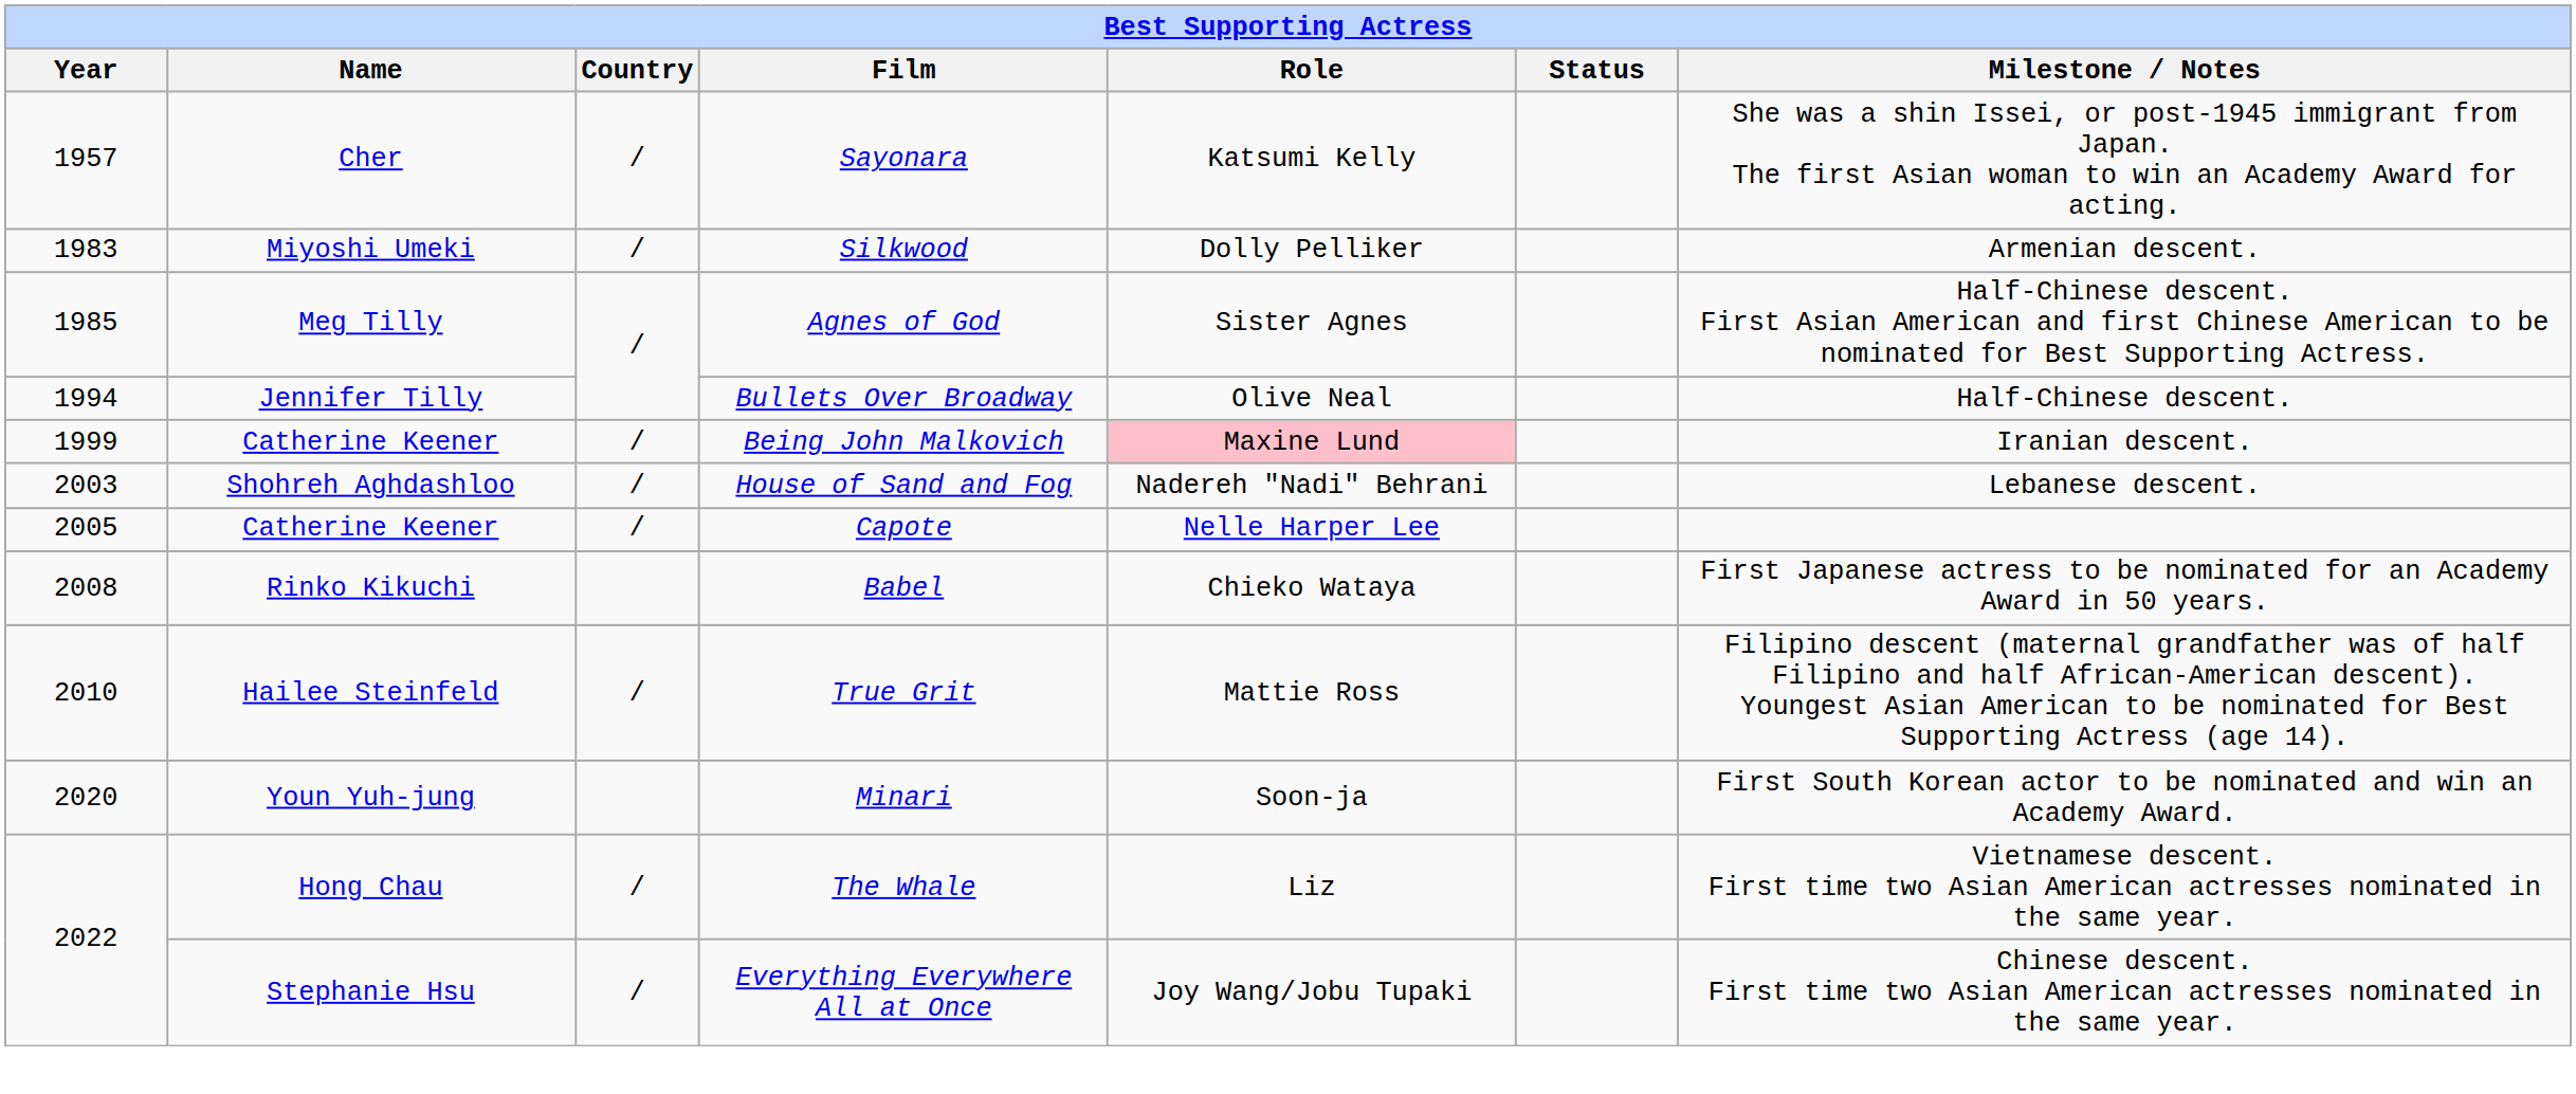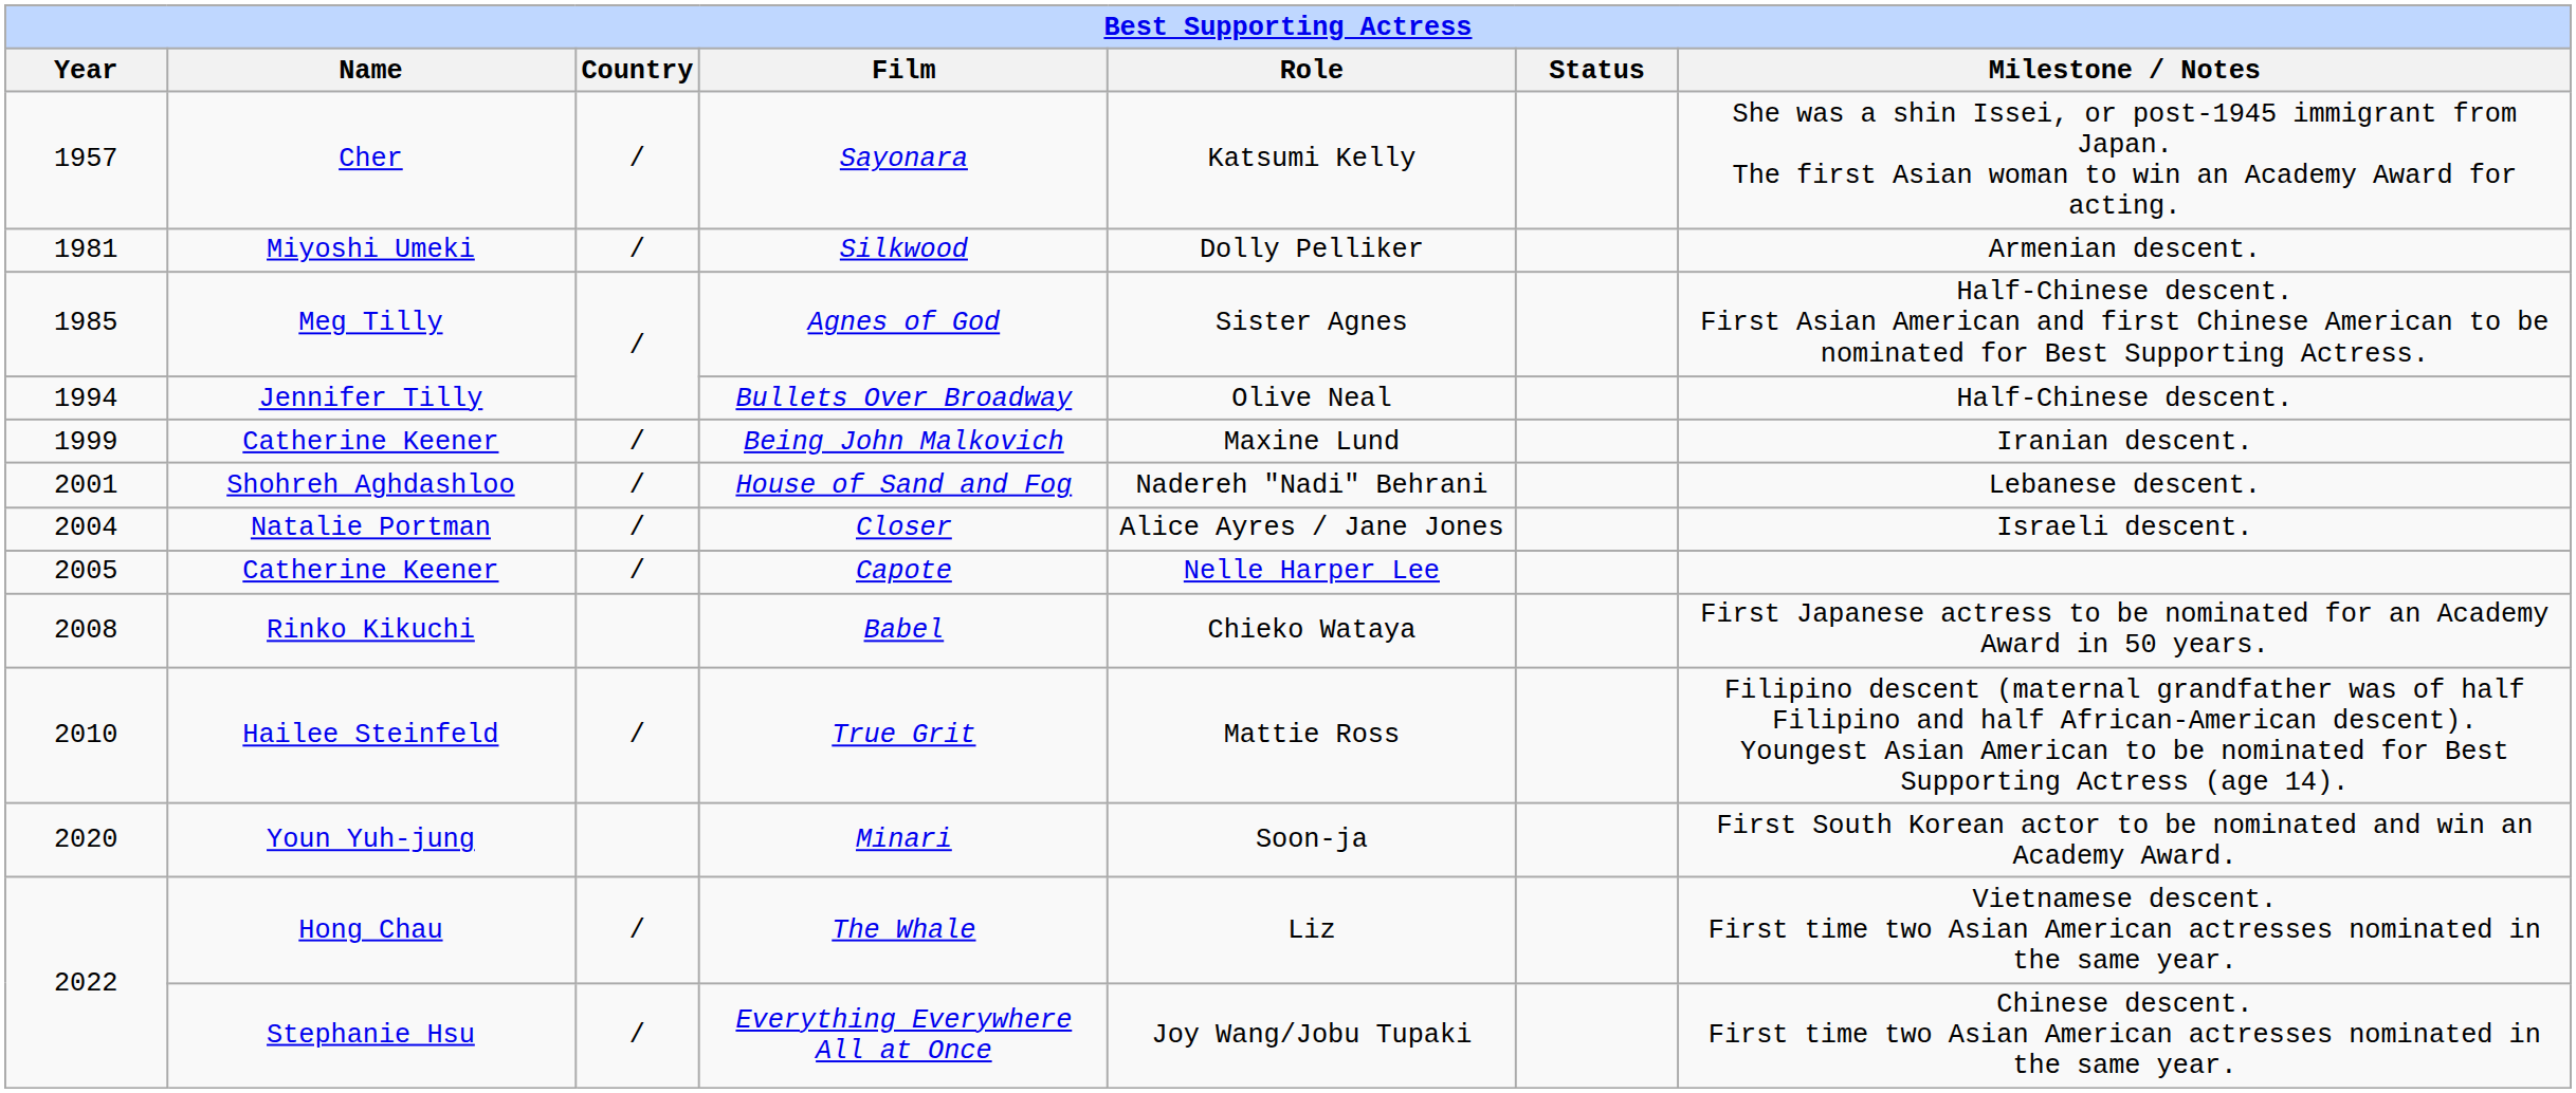 <table class="wikitable" style="text-align: center">
 <tr style="background:#bfd7ff;">
 <td colspan="7" style="text-align:center;"><strong><a href='#'>Best Supporting Actress</a></strong></td>
 </tr>
 <tr style="background:#ebf5ff;">
 <th width="75">Year</th>
 <th width="200">Name</th>
 <th width="50">Country</th>
 <th width="200">Film</th>
 <th width="200">Role</th>
 <th width="75">Status</th>
 <th width="450">Milestone / Notes</th>
 </tr>
 <tr>
 <td>1957</td>
 <td><a href='#'>Cher</a></td>
 <td style="text-align: center">/</td>
 <td><em><a href='#'>Sayonara</a></em></td>
 <td>Katsumi Kelly</td>
 <td></td>
 <td>She was a shin Issei, or post-1945 immigrant from Japan.<br>The first Asian woman to win an Academy Award for acting.</td>
 </tr>
 <tr>
-<td>1983</td>
+<td>1981</td>
 <td><a href='#'>Miyoshi Umeki</a></td>
 <td style="text-align: center">/</td>
 <td><em><a href='#'>Silkwood</a></em></td>
 <td>Dolly Pelliker</td>
 <td></td>
 <td>Armenian descent.</td>
 </tr>
 <tr>
 <td>1985</td>
 <td><a href='#'>Meg Tilly</a></td>
 <td rowspan="2" style="text-align: center">/</td>
 <td><em><a href='#'>Agnes of God</a></em></td>
 <td>Sister Agnes</td>
 <td></td>
 <td>Half-Chinese descent.<br>First Asian American and first Chinese American to be nominated for Best Supporting Actress.</td>
 </tr>
 <tr>
 <td>1994</td>
 <td><a href='#'>Jennifer Tilly</a></td>
 <td><em><a href='#'>Bullets Over Broadway</a></em></td>
 <td>Olive Neal</td>
 <td></td>
 <td>Half-Chinese descent.</td>
 </tr>
 <tr>
 <td>1999</td>
 <td><a href='#'>Catherine Keener</a></td>
 <td style="text-align: center">/</td>
 <td><em><a href='#'>Being John Malkovich</a></em></td>
-<td style="background: pink;">Maxine Lund</td>
+<td>Maxine Lund</td>
 <td></td>
 <td>Iranian descent.</td>
 </tr>
 <tr>
-<td>2003</td>
+<td>2001</td>
 <td><a href='#'>Shohreh Aghdashloo</a></td>
 <td style="text-align: center">/</td>
 <td><em><a href='#'>House of Sand and Fog</a></em></td>
 <td>Nadereh "Nadi" Behrani</td>
 <td></td>
 <td>Lebanese descent.</td>
+</tr>
+<tr>
+<td>2004</td>
+<td><a href='#'>Natalie Portman</a></td>
+<td style="text-align: center">/<br></td>
+<td><em><a href='#'>Closer</a></em></td>
+<td>Alice Ayres / Jane Jones</td>
+<td></td>
+<td>Israeli descent.</td>
 </tr>
 <tr>
 <td>2005</td>
 <td><a href='#'>Catherine Keener</a></td>
 <td style="text-align: center">/</td>
 <td><em><a href='#'>Capote</a></em></td>
 <td><a href='#'>Nelle Harper Lee</a></td>
 <td></td>
 <td></td>
 </tr>
 <tr>
 <td>2008</td>
 <td><a href='#'>Rinko Kikuchi</a></td>
 <td style="text-align: center"></td>
 <td><em><a href='#'>Babel</a></em></td>
 <td>Chieko Wataya</td>
 <td></td>
 <td>First Japanese actress to be nominated for an Academy Award in 50 years.</td>
 </tr>
 <tr>
 <td>2010</td>
 <td><a href='#'>Hailee Steinfeld</a></td>
 <td style="text-align: center">/</td>
 <td><em><a href='#'>True Grit</a></em></td>
 <td>Mattie Ross</td>
 <td></td>
 <td>Filipino descent (maternal grandfather was of half Filipino and half African-American descent).<br>Youngest Asian American to be nominated for Best Supporting Actress (age 14).</td>
 </tr>
 <tr>
 <td>2020</td>
 <td><a href='#'>Youn Yuh-jung</a></td>
 <td style="text-align: center"></td>
 <td><em><a href='#'>Minari</a></em></td>
 <td>Soon-ja</td>
 <td></td>
 <td>First South Korean actor to be nominated and win an Academy Award.</td>
 </tr>
 <tr>
 <td rowspan="2" style="text-align: center">2022</td>
 <td><a href='#'>Hong Chau</a></td>
 <td style="text-align: center">/</td>
 <td><em><a href='#'>The Whale</a></em></td>
 <td>Liz</td>
 <td></td>
 <td>Vietnamese descent.<br>First time two Asian American actresses nominated in the same year.</td>
 </tr>
 <tr>
 <td><a href='#'>Stephanie Hsu</a></td>
 <td style="text-align: center">/</td>
 <td><em><a href='#'>Everything Everywhere All at Once</a></em></td>
 <td>Joy Wang/Jobu Tupaki</td>
 <td></td>
 <td>Chinese descent.<br>First time two Asian American actresses nominated in the same year.</td>
 </tr>
 </table>
